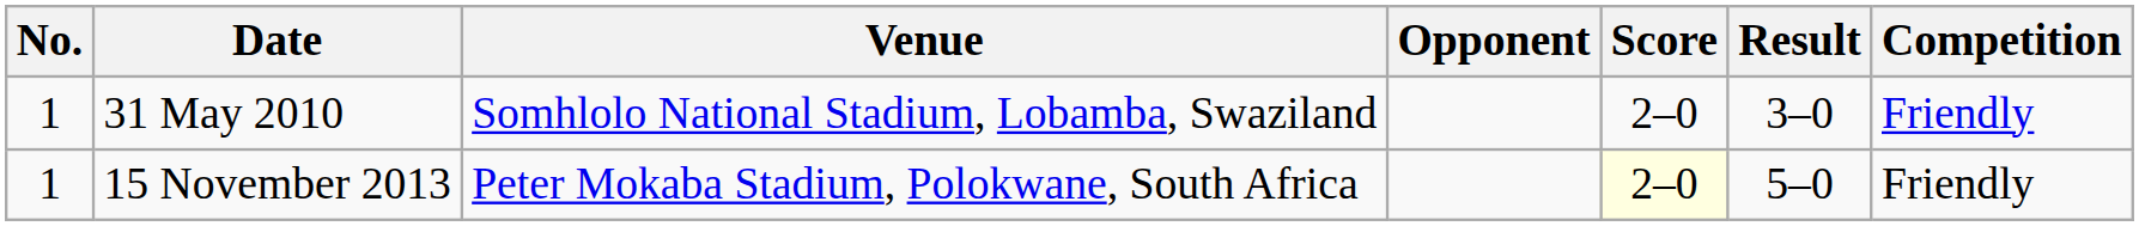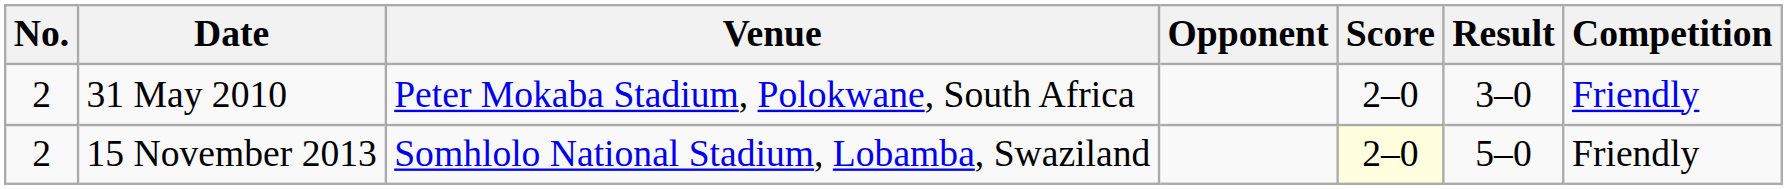 <table class="wikitable sortable">
 <tr>
 <th scope="col">No.</th>
 <th scope="col">Date</th>
 <th scope="col">Venue</th>
 <th scope="col">Opponent</th>
 <th scope="col">Score</th>
 <th scope="col">Result</th>
 <th scope="col">Competition</th>
 </tr>
 <tr>
-<td align="center">1</td>
+<td align="center">2</td>
 <td>31 May 2010</td>
-<td><a href='#'>Somhlolo National Stadium</a>, <a href='#'>Lobamba</a>, Swaziland</td>
+<td><a href='#'>Peter Mokaba Stadium</a>, <a href='#'>Polokwane</a>, South Africa</td>
 <td></td>
 <td align="center">2–0</td>
 <td align="center">3–0</td>
 <td><a href='#'>Friendly</a></td>
 </tr>
 <tr>
-<td align="center">1</td>
+<td align="center">2</td>
 <td>15 November 2013</td>
-<td><a href='#'>Peter Mokaba Stadium</a>, <a href='#'>Polokwane</a>, South Africa</td>
+<td><a href='#'>Somhlolo National Stadium</a>, <a href='#'>Lobamba</a>, Swaziland</td>
 <td></td>
 <td align="center" style="background: lightyellow;">2–0</td>
 <td align="center">5–0</td>
 <td>Friendly</td>
 </tr>
 </table>
